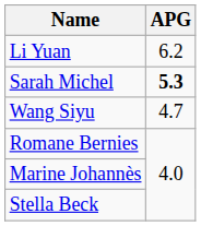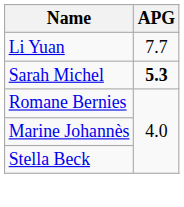 <table class=wikitable>
 <tr>
 <th>Name</th>
 <th>APG</th>
 </tr>
 <tr>
 <td> <a href='#'>Li Yuan</a></td>
-<td align=center>6.2</td>
+<td align=center>7.7</td>
 </tr>
 <tr>
 <td> <a href='#'>Sarah Michel</a></td>
 <td align=center><strong>5.3</strong></td>
-</tr>
-<tr>
-<td> <a href='#'>Wang Siyu</a></td>
-<td align=center>4.7</td>
 </tr>
 <tr>
 <td> <a href='#'>Romane Bernies</a></td>
 <td align=center rowspan=3>4.0</td>
 </tr>
 <tr>
 <td> <a href='#'>Marine Johannès</a></td>
 </tr>
 <tr>
 <td> <a href='#'>Stella Beck</a></td>
 </tr>
 </table>
